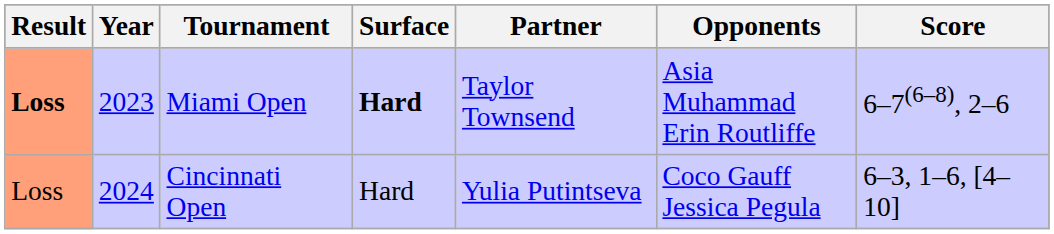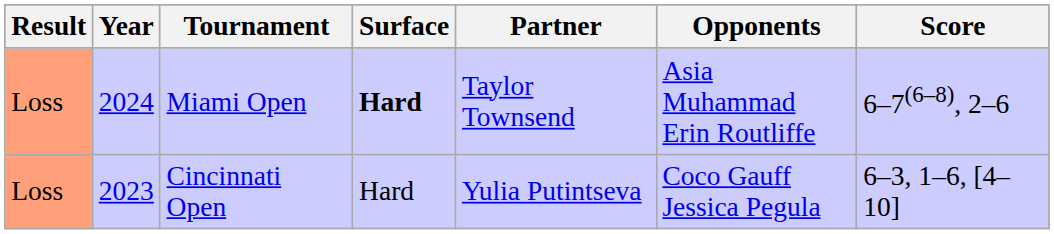 <table class="sortable wikitable">
 <tr>
 <th>Result</th>
 <th>Year</th>
 <th>Tournament</th>
 <th>Surface</th>
 <th>Partner</th>
 <th>Opponents</th>
 <th>Score</th>
 </tr>
 <tr style="background:#CCCCFF">
-<td style="background:#FFA07a"><strong>Loss</strong></td>
-<td><a href='#'>2023</a></td>
+<td style="background:#FFA07a">Loss</td>
+<td><a href='#'>2024</a></td>
 <td><a href='#'>Miami Open</a></td>
 <td><strong>Hard</strong></td>
 <td> <a href='#'>Taylor Townsend</a></td>
 <td> <a href='#'>Asia Muhammad</a> <br>  <a href='#'>Erin Routliffe</a></td>
 <td>6–7<sup>(6–8)</sup>, 2–6</td>
 </tr>
 <tr style="background:#CCCCFF">
 <td style="background:#FFA07a">Loss</td>
-<td><a href='#'>2024</a></td>
+<td><a href='#'>2023</a></td>
 <td><a href='#'>Cincinnati Open</a></td>
 <td>Hard</td>
 <td> <a href='#'>Yulia Putintseva</a></td>
 <td> <a href='#'>Coco Gauff</a> <br>  <a href='#'>Jessica Pegula</a></td>
 <td>6–3, 1–6, [4–10]</td>
 </tr>
 </table>
